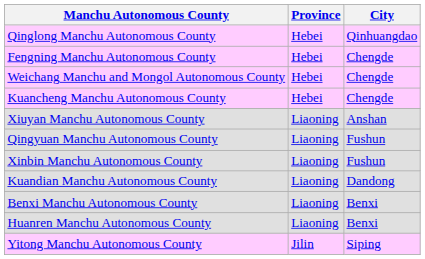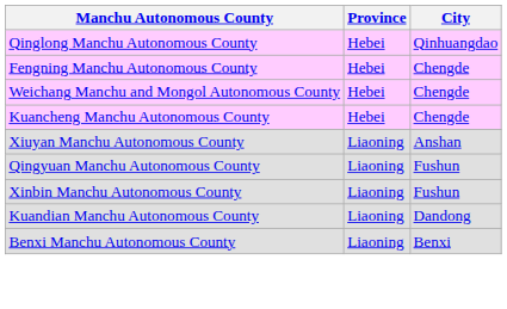 <table class="wikitable sortable">
 <tr>
 <th><a href='#'>Manchu Autonomous County</a></th>
 <th><a href='#'>Province</a></th>
 <th><a href='#'>City</a></th>
 </tr>
 <tr style="background:#fcf;">
 <td><a href='#'>Qinglong Manchu Autonomous County</a></td>
 <td><a href='#'>Hebei</a></td>
 <td><a href='#'>Qinhuangdao</a></td>
 </tr>
 <tr style="background:#fcf;">
 <td><a href='#'>Fengning Manchu Autonomous County</a></td>
 <td><a href='#'>Hebei</a></td>
 <td><a href='#'>Chengde</a></td>
 </tr>
 <tr style="background:#fcf;">
 <td><a href='#'>Weichang Manchu and Mongol Autonomous County</a></td>
 <td><a href='#'>Hebei</a></td>
 <td><a href='#'>Chengde</a></td>
 </tr>
 <tr style="background:#fcf;">
 <td><a href='#'>Kuancheng Manchu Autonomous County</a></td>
 <td><a href='#'>Hebei</a></td>
 <td><a href='#'>Chengde</a></td>
 </tr>
 <tr style="background:#e0e0e0;">
 <td><a href='#'>Xiuyan Manchu Autonomous County</a></td>
 <td><a href='#'>Liaoning</a></td>
 <td><a href='#'>Anshan</a></td>
 </tr>
 <tr style="background:#e0e0e0;">
 <td><a href='#'>Qingyuan Manchu Autonomous County</a></td>
 <td><a href='#'>Liaoning</a></td>
 <td><a href='#'>Fushun</a></td>
 </tr>
 <tr style="background:#e0e0e0;">
 <td><a href='#'>Xinbin Manchu Autonomous County</a></td>
 <td><a href='#'>Liaoning</a></td>
 <td><a href='#'>Fushun</a></td>
 </tr>
 <tr style="background:#e0e0e0;">
 <td><a href='#'>Kuandian Manchu Autonomous County</a></td>
 <td><a href='#'>Liaoning</a></td>
 <td><a href='#'>Dandong</a></td>
 </tr>
 <tr style="background:#e0e0e0;">
 <td><a href='#'>Benxi Manchu Autonomous County</a></td>
 <td><a href='#'>Liaoning</a></td>
 <td><a href='#'>Benxi</a></td>
 </tr>
-<tr style="background:#e0e0e0;">
-<td><a href='#'>Huanren Manchu Autonomous County</a></td>
-<td><a href='#'>Liaoning</a></td>
-<td><a href='#'>Benxi</a></td>
-</tr>
-<tr style="background:#fcf;">
-<td><a href='#'>Yitong Manchu Autonomous County</a></td>
-<td><a href='#'>Jilin</a></td>
-<td><a href='#'>Siping</a></td>
-</tr>
 </table>
